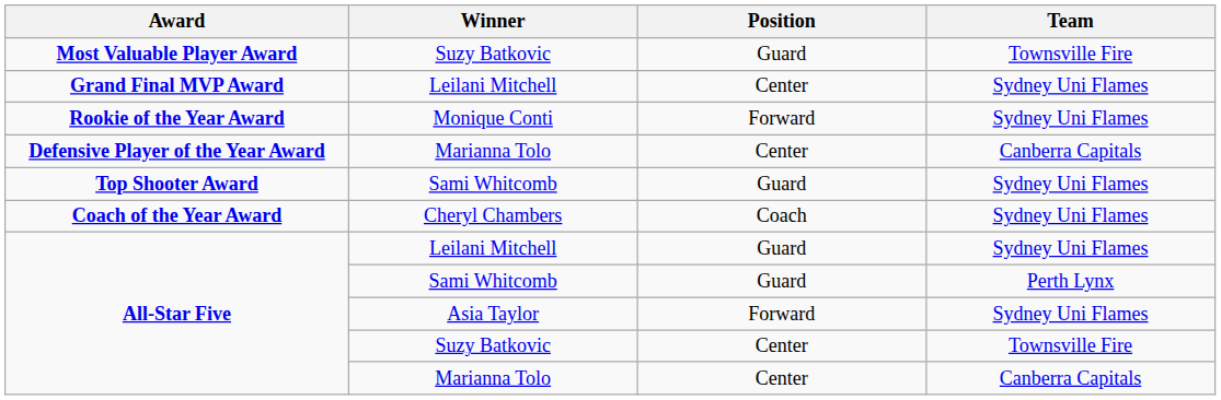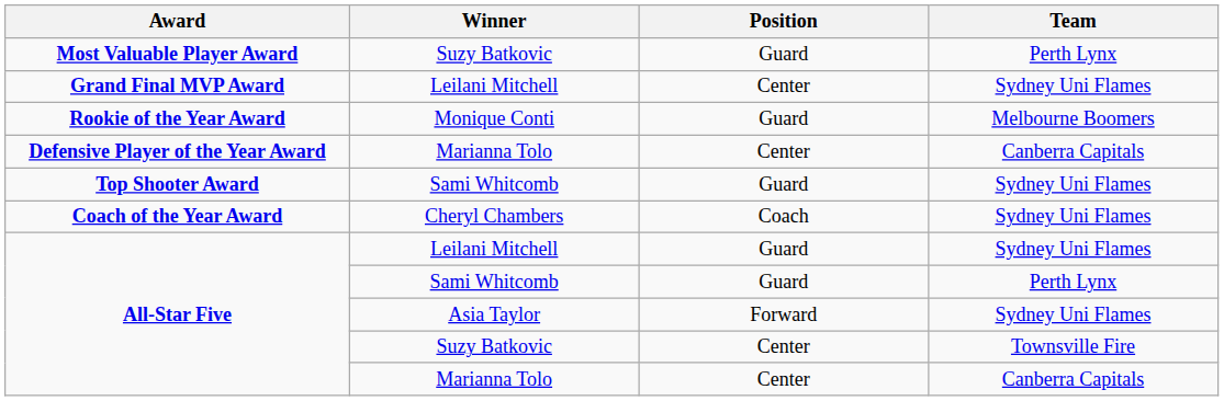 <table class="wikitable" style="width: 70%; text-align:center; font-size:90%">
 <tr>
 <th colspan=1 width=150>Award</th>
 <th width=125>Winner</th>
 <th width=125>Position</th>
 <th width=125>Team</th>
 </tr>
 <tr>
 <td><strong><a href='#'>Most Valuable Player Award</a></strong></td>
 <td><a href='#'>Suzy Batkovic</a></td>
 <td>Guard</td>
-<td><a href='#'>Townsville Fire</a></td>
+<td><a href='#'>Perth Lynx</a></td>
 </tr>
 <tr>
 <td><strong><a href='#'>Grand Final MVP Award</a></strong></td>
 <td><a href='#'>Leilani Mitchell</a></td>
 <td>Center</td>
 <td><a href='#'>Sydney Uni Flames</a></td>
 </tr>
 <tr>
 <td><strong><a href='#'>Rookie of the Year Award</a></strong></td>
 <td><a href='#'>Monique Conti</a></td>
-<td>Forward</td>
-<td><a href='#'>Sydney Uni Flames</a></td>
+<td>Guard</td>
+<td><a href='#'>Melbourne Boomers</a></td>
 </tr>
 <tr>
 <td><strong><a href='#'>Defensive Player of the Year Award</a></strong></td>
 <td><a href='#'>Marianna Tolo</a></td>
 <td>Center</td>
 <td><a href='#'>Canberra Capitals</a></td>
 </tr>
 <tr>
 <td><strong><a href='#'>Top Shooter Award</a></strong></td>
 <td><a href='#'>Sami Whitcomb</a></td>
 <td>Guard</td>
 <td><a href='#'>Sydney Uni Flames</a></td>
 </tr>
 <tr>
 <td><strong><a href='#'>Coach of the Year Award</a></strong></td>
 <td><a href='#'>Cheryl Chambers</a></td>
 <td>Coach</td>
 <td><a href='#'>Sydney Uni Flames</a></td>
 </tr>
 <tr>
 <td rowspan=5><strong><a href='#'>All-Star Five</a></strong></td>
 <td><a href='#'>Leilani Mitchell</a></td>
 <td>Guard</td>
 <td><a href='#'>Sydney Uni Flames</a></td>
 </tr>
 <tr>
 <td><a href='#'>Sami Whitcomb</a></td>
 <td>Guard</td>
 <td><a href='#'>Perth Lynx</a></td>
 </tr>
 <tr>
 <td><a href='#'>Asia Taylor</a></td>
 <td>Forward</td>
 <td><a href='#'>Sydney Uni Flames</a></td>
 </tr>
 <tr>
 <td><a href='#'>Suzy Batkovic</a></td>
 <td>Center</td>
 <td><a href='#'>Townsville Fire</a></td>
 </tr>
 <tr>
 <td><a href='#'>Marianna Tolo</a></td>
 <td>Center</td>
 <td><a href='#'>Canberra Capitals</a></td>
 </tr>
 </table>
